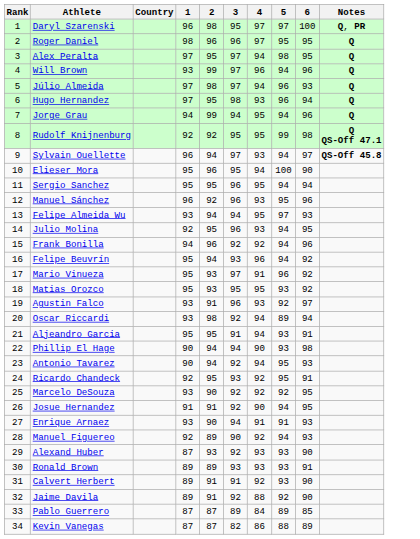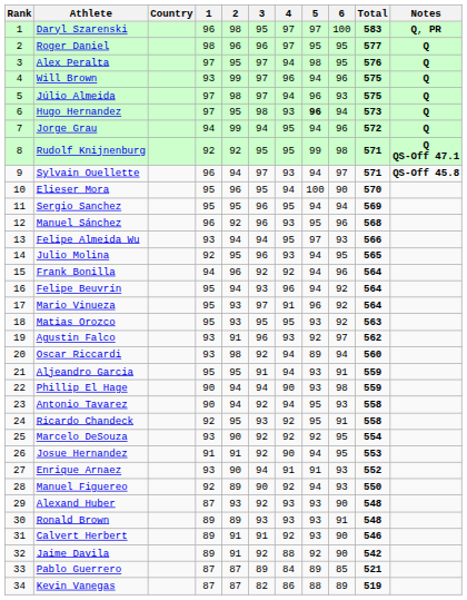 <table class="wikitable sortable" style="text-align:center">
 <tr>
 <th>Rank</th>
 <th>Athlete</th>
 <th>Country</th>
 <th class="sortable" style="width: 28px">1</th>
 <th class="sortable" style="width: 28px">2</th>
 <th class="sortable" style="width: 28px">3</th>
 <th class="sortable" style="width: 28px">4</th>
 <th class="sortable" style="width: 28px">5</th>
 <th class="sortable" style="width: 28px">6</th>
+<th>Total</th>
 <th class="unsortable">Notes</th>
 </tr>
 <tr bgcolor=#ccffcc>
 <td>1</td>
 <td align="left"><a href='#'>Daryl Szarenski</a></td>
 <td align="left"></td>
 <td>96</td>
 <td>98</td>
 <td>95</td>
 <td>97</td>
 <td>97</td>
 <td>100</td>
+<td><strong>583</strong></td>
 <td><strong>Q</strong>, <strong>PR</strong></td>
 </tr>
 <tr bgcolor=#ccffcc>
 <td>2</td>
 <td align="left"><a href='#'>Roger Daniel</a></td>
 <td align="left"></td>
 <td>98</td>
 <td>96</td>
 <td>96</td>
 <td>97</td>
 <td>95</td>
 <td>95</td>
+<td><strong>577</strong></td>
 <td><strong>Q</strong></td>
 </tr>
 <tr bgcolor=#ccffcc>
 <td>3</td>
 <td align="left"><a href='#'>Alex Peralta</a></td>
 <td align="left"></td>
 <td>97</td>
 <td>95</td>
 <td>97</td>
 <td>94</td>
 <td>98</td>
 <td>95</td>
+<td><strong>576</strong></td>
 <td><strong>Q</strong></td>
 </tr>
 <tr bgcolor=#ccffcc>
 <td>4</td>
 <td align="left"><a href='#'>Will Brown</a></td>
 <td align="left"></td>
 <td>93</td>
 <td>99</td>
 <td>97</td>
 <td>96</td>
 <td>94</td>
 <td>96</td>
+<td><strong>575</strong></td>
 <td><strong>Q</strong></td>
 </tr>
 <tr bgcolor=#ccffcc>
 <td>5</td>
 <td align="left"><a href='#'>Júlio Almeida</a></td>
 <td align="left"></td>
 <td>97</td>
 <td>98</td>
 <td>97</td>
 <td>94</td>
 <td>96</td>
 <td>93</td>
+<td><strong>575</strong></td>
 <td><strong>Q</strong></td>
 </tr>
 <tr bgcolor=#ccffcc>
 <td>6</td>
 <td align="left"><a href='#'>Hugo Hernandez</a></td>
 <td align="left"></td>
 <td>97</td>
 <td>95</td>
 <td>98</td>
 <td>93</td>
-<td>96</td>
+<td><strong>96</strong></td>
 <td>94</td>
+<td><strong>573</strong></td>
 <td><strong>Q</strong></td>
 </tr>
 <tr bgcolor=#ccffcc>
 <td>7</td>
 <td align="left"><a href='#'>Jorge Grau</a></td>
 <td align="left"></td>
 <td>94</td>
 <td>99</td>
 <td>94</td>
 <td>95</td>
 <td>94</td>
 <td>96</td>
+<td><strong>572</strong></td>
 <td><strong>Q</strong></td>
 </tr>
 <tr bgcolor=#ccffcc>
 <td>8</td>
 <td align="left"><a href='#'>Rudolf Knijnenburg</a></td>
 <td align="left"></td>
 <td>92</td>
 <td>92</td>
 <td>95</td>
 <td>95</td>
 <td>99</td>
 <td>98</td>
+<td><strong>571</strong></td>
 <td><strong>Q</strong> <br> <strong>QS-Off 47.1</strong></td>
 </tr>
 <tr>
 <td>9</td>
 <td align="left"><a href='#'>Sylvain Ouellette</a></td>
 <td align="left"></td>
 <td>96</td>
 <td>94</td>
 <td>97</td>
 <td>93</td>
 <td>94</td>
 <td>97</td>
+<td><strong>571</strong></td>
 <td><strong>QS-Off 45.8</strong></td>
 </tr>
 <tr>
 <td>10</td>
 <td align="left"><a href='#'>Elieser Mora</a></td>
 <td align="left"></td>
 <td>95</td>
 <td>96</td>
 <td>95</td>
 <td>94</td>
 <td>100</td>
 <td>90</td>
+<td><strong>570</strong></td>
 <td></td>
 </tr>
 <tr>
 <td>11</td>
 <td align="left"><a href='#'>Sergio Sanchez</a></td>
 <td align="left"></td>
 <td>95</td>
 <td>95</td>
 <td>96</td>
 <td>95</td>
 <td>94</td>
 <td>94</td>
+<td><strong>569</strong></td>
 <td></td>
 </tr>
 <tr>
 <td>12</td>
 <td align="left"><a href='#'>Manuel Sánchez</a></td>
 <td align="left"></td>
 <td>96</td>
 <td>92</td>
 <td>96</td>
 <td>93</td>
 <td>95</td>
 <td>96</td>
+<td><strong>568</strong></td>
 <td></td>
 </tr>
 <tr>
 <td>13</td>
 <td align="left"><a href='#'>Felipe Almeida Wu</a></td>
 <td align="left"></td>
 <td>93</td>
 <td>94</td>
 <td>94</td>
 <td>95</td>
 <td>97</td>
 <td>93</td>
+<td><strong>566</strong></td>
 <td></td>
 </tr>
 <tr>
 <td>14</td>
 <td align="left"><a href='#'>Julio Molina</a></td>
 <td align="left"></td>
 <td>92</td>
 <td>95</td>
 <td>96</td>
 <td>93</td>
 <td>94</td>
 <td>95</td>
+<td><strong>565</strong></td>
 <td></td>
 </tr>
 <tr>
 <td>15</td>
 <td align="left"><a href='#'>Frank Bonilla</a></td>
 <td align="left"></td>
 <td>94</td>
 <td>96</td>
 <td>92</td>
 <td>92</td>
 <td>94</td>
 <td>96</td>
+<td><strong>564</strong></td>
 <td></td>
 </tr>
 <tr>
 <td>16</td>
 <td align="left"><a href='#'>Felipe Beuvrín</a></td>
 <td align="left"></td>
 <td>95</td>
 <td>94</td>
 <td>93</td>
 <td>96</td>
 <td>94</td>
 <td>92</td>
+<td><strong>564</strong></td>
 <td></td>
 </tr>
 <tr>
 <td>17</td>
 <td align="left"><a href='#'>Mario Vinueza</a></td>
 <td align="left"></td>
 <td>95</td>
 <td>93</td>
 <td>97</td>
 <td>91</td>
 <td>96</td>
 <td>92</td>
+<td><strong>564</strong></td>
 <td></td>
 </tr>
 <tr>
 <td>18</td>
 <td align="left"><a href='#'>Matias Orozco</a></td>
 <td align="left"></td>
 <td>95</td>
 <td>93</td>
 <td>95</td>
 <td>95</td>
 <td>93</td>
 <td>92</td>
+<td><strong>563</strong></td>
 <td></td>
 </tr>
 <tr>
 <td>19</td>
 <td align="left"><a href='#'>Agustin Falco</a></td>
 <td align="left"></td>
 <td>93</td>
 <td>91</td>
 <td>96</td>
 <td>93</td>
 <td>92</td>
 <td>97</td>
+<td><strong>562</strong></td>
 <td></td>
 </tr>
 <tr>
 <td>20</td>
 <td align="left"><a href='#'>Oscar Riccardi</a></td>
 <td align="left"></td>
 <td>93</td>
 <td>98</td>
 <td>92</td>
 <td>94</td>
 <td>89</td>
 <td>94</td>
+<td><strong>560</strong></td>
 <td></td>
 </tr>
 <tr>
 <td>21</td>
 <td align="left"><a href='#'>Aljeandro Garcia</a></td>
 <td align="left"></td>
 <td>95</td>
 <td>95</td>
 <td>91</td>
 <td>94</td>
 <td>93</td>
 <td>91</td>
+<td><strong>559</strong></td>
 <td></td>
 </tr>
 <tr>
 <td>22</td>
 <td align="left"><a href='#'>Phillip El Hage</a></td>
 <td align="left"></td>
 <td>90</td>
 <td>94</td>
 <td>94</td>
 <td>90</td>
 <td>93</td>
 <td>98</td>
+<td><strong>559</strong></td>
 <td></td>
 </tr>
 <tr>
 <td>23</td>
 <td align="left"><a href='#'>Antonio Tavarez</a></td>
 <td align="left"></td>
 <td>90</td>
 <td>94</td>
 <td>92</td>
 <td>94</td>
 <td>95</td>
 <td>93</td>
+<td><strong>558</strong></td>
 <td></td>
 </tr>
 <tr>
 <td>24</td>
 <td align="left"><a href='#'>Ricardo Chandeck</a></td>
 <td align="left"></td>
 <td>92</td>
 <td>95</td>
 <td>93</td>
 <td>92</td>
 <td>95</td>
 <td>91</td>
+<td><strong>558</strong></td>
 <td></td>
 </tr>
 <tr>
 <td>25</td>
 <td align="left"><a href='#'>Marcelo DeSouza</a></td>
 <td align="left"></td>
 <td>93</td>
 <td>90</td>
 <td>92</td>
 <td>92</td>
 <td>92</td>
 <td>95</td>
+<td><strong>554</strong></td>
 <td></td>
 </tr>
 <tr>
 <td>26</td>
 <td align="left"><a href='#'>Josue Hernandez</a></td>
 <td align="left"></td>
 <td>91</td>
 <td>91</td>
 <td>92</td>
 <td>90</td>
 <td>94</td>
 <td>95</td>
+<td><strong>553</strong></td>
 <td></td>
 </tr>
 <tr>
 <td>27</td>
 <td align="left"><a href='#'>Enrique Arnaez</a></td>
 <td align="left"></td>
 <td>93</td>
 <td>90</td>
 <td>94</td>
 <td>91</td>
 <td>91</td>
 <td>93</td>
+<td><strong>552</strong></td>
 <td></td>
 </tr>
 <tr>
 <td>28</td>
 <td align="left"><a href='#'>Manuel Figuereo</a></td>
 <td align="left"></td>
 <td>92</td>
 <td>89</td>
 <td>90</td>
 <td>92</td>
 <td>94</td>
 <td>93</td>
+<td><strong>550</strong></td>
 <td></td>
 </tr>
 <tr>
 <td>29</td>
 <td align="left"><a href='#'>Alexand Huber</a></td>
 <td align="left"></td>
 <td>87</td>
 <td>93</td>
 <td>92</td>
 <td>93</td>
 <td>93</td>
 <td>90</td>
+<td><strong>548</strong></td>
 <td></td>
 </tr>
 <tr>
 <td>30</td>
 <td align="left"><a href='#'>Ronald Brown</a></td>
 <td align="left"></td>
 <td>89</td>
 <td>89</td>
 <td>93</td>
 <td>93</td>
 <td>93</td>
 <td>91</td>
+<td><strong>548</strong></td>
 <td></td>
 </tr>
 <tr>
 <td>31</td>
 <td align="left"><a href='#'>Calvert Herbert</a></td>
 <td align="left"></td>
 <td>89</td>
 <td>91</td>
 <td>91</td>
 <td>92</td>
 <td>93</td>
 <td>90</td>
+<td><strong>546</strong></td>
 <td></td>
 </tr>
 <tr>
 <td>32</td>
 <td align="left"><a href='#'>Jaime Davila</a></td>
 <td align="left"></td>
 <td>89</td>
 <td>91</td>
 <td>92</td>
 <td>88</td>
 <td>92</td>
 <td>90</td>
+<td><strong>542</strong></td>
 <td></td>
 </tr>
 <tr>
 <td>33</td>
 <td align="left"><a href='#'>Pablo Guerrero</a></td>
 <td align="left"></td>
 <td>87</td>
 <td>87</td>
 <td>89</td>
 <td>84</td>
 <td>89</td>
 <td>85</td>
+<td><strong>521</strong></td>
 <td></td>
 </tr>
 <tr>
 <td>34</td>
 <td align="left"><a href='#'>Kevin Vanegas</a></td>
 <td align="left"></td>
 <td>87</td>
 <td>87</td>
 <td>82</td>
 <td>86</td>
 <td>88</td>
 <td>89</td>
+<td><strong>519</strong></td>
 <td></td>
 </tr>
 </table>
